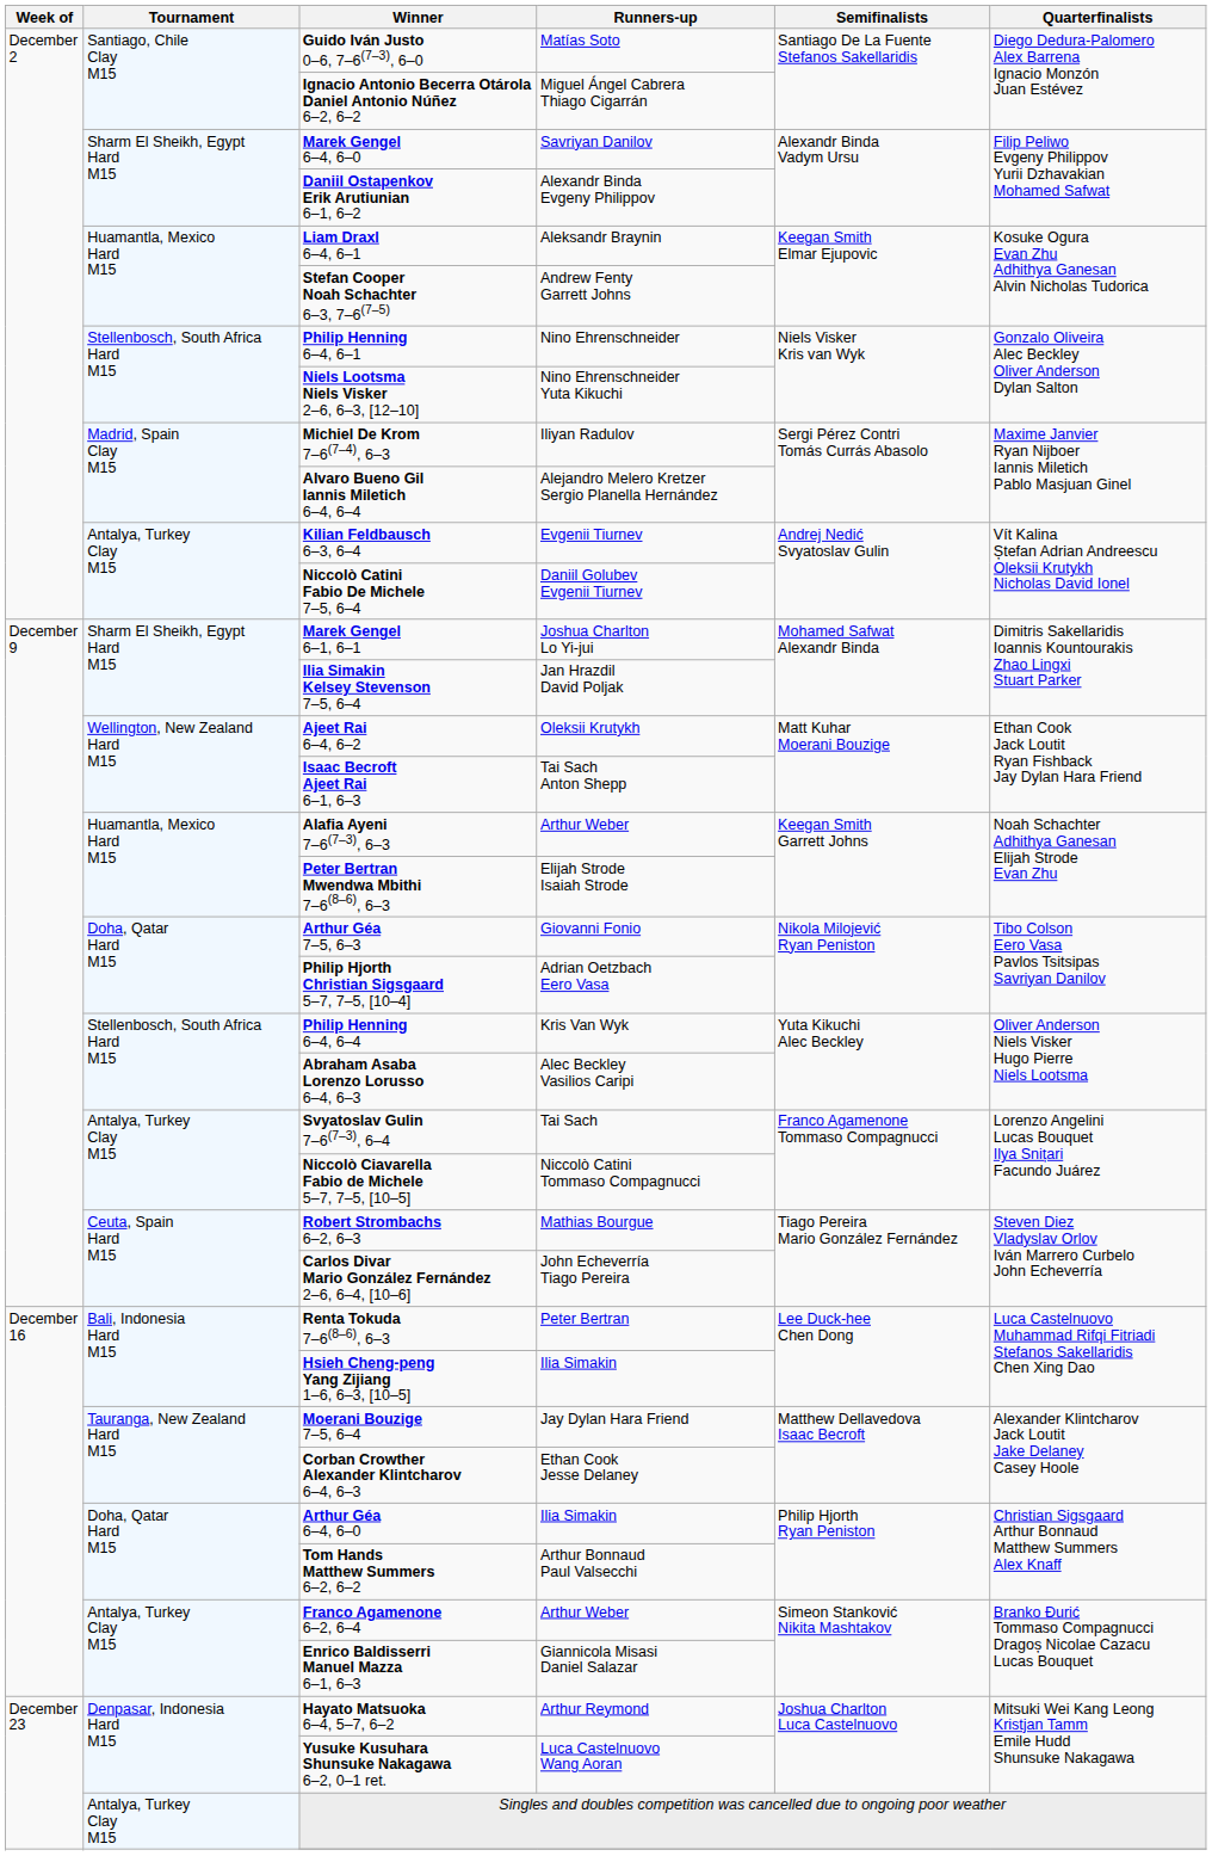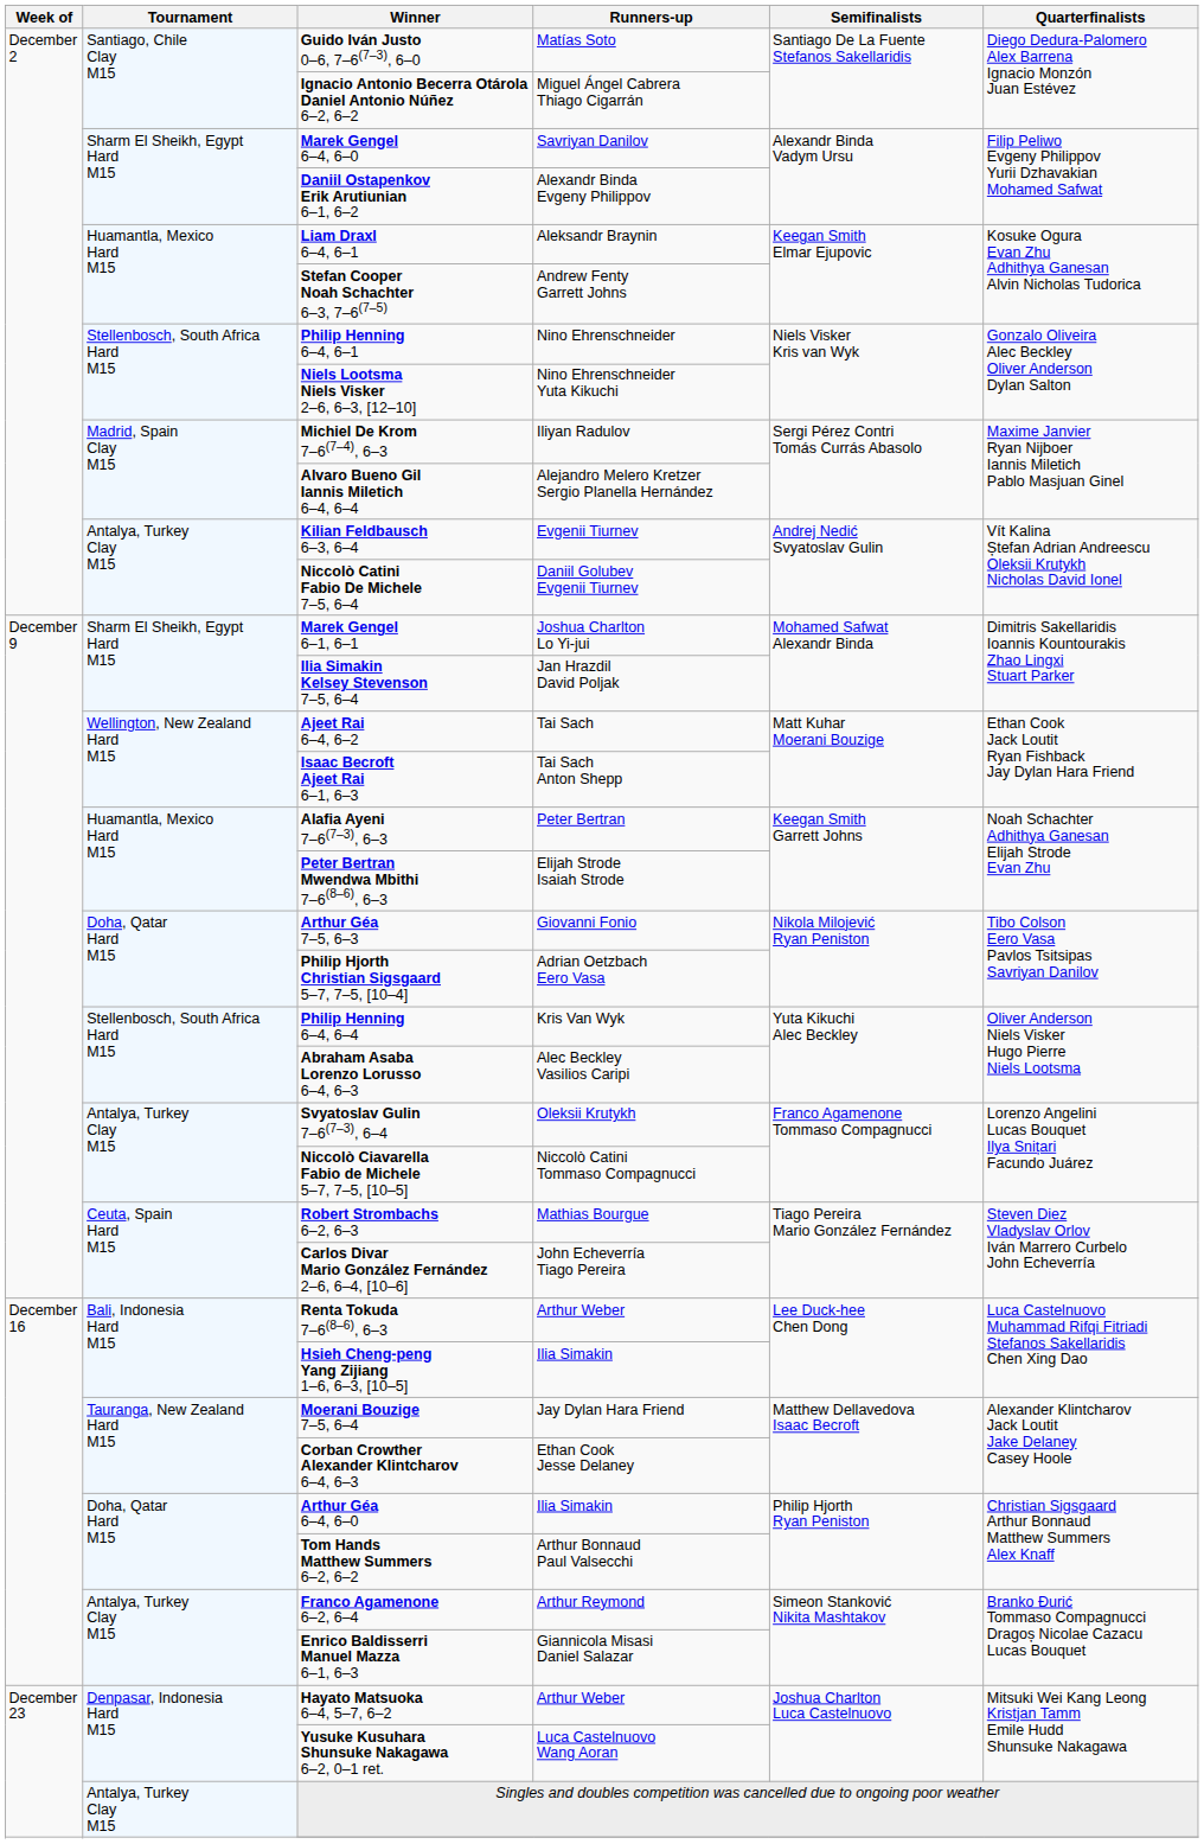 <table class="wikitable" style="font-size:85%;">
 <tr>
 <th width="65">Week of</th>
 <th style="width:190px;">Tournament</th>
 <th style="width:210px;">Winner</th>
 <th style="width:210px;">Runners-up</th>
 <th style="width:190px;">Semifinalists</th>
 <th style="width:190px;">Quarterfinalists</th>
 </tr>
 <tr style="vertical-align:top">
 <td rowspan=12>December 2</td>
 <td rowspan="2" style="background:#f0f8ff;">Santiago, Chile <br> Clay <br> M15 <br></td>
 <td><strong> Guido Iván Justo</strong> <br> 0–6, 7–6<sup>(7–3)</sup>, 6–0</td>
 <td> <a href='#'>Matías Soto</a></td>
 <td rowspan=2> Santiago De La Fuente <br>  <a href='#'>Stefanos Sakellaridis</a></td>
 <td rowspan=2> <a href='#'>Diego Dedura-Palomero</a> <br>  <a href='#'>Alex Barrena</a> <br>  Ignacio Monzón <br>  Juan Estévez</td>
 </tr>
 <tr style="vertical-align:top">
 <td><strong> Ignacio Antonio Becerra Otárola <br>  Daniel Antonio Núñez</strong> <br> 6–2, 6–2</td>
 <td> Miguel Ángel Cabrera <br>  Thiago Cigarrán</td>
 </tr>
 <tr style="vertical-align:top">
 <td rowspan="2" style="background:#f0f8ff;">Sharm El Sheikh, Egypt <br> Hard <br> M15 <br></td>
 <td><strong> <a href='#'>Marek Gengel</a></strong> <br> 6–4, 6–0</td>
 <td> <a href='#'>Savriyan Danilov</a></td>
 <td rowspan=2> Alexandr Binda <br>  Vadym Ursu</td>
 <td rowspan=2> <a href='#'>Filip Peliwo</a> <br>  Evgeny Philippov <br>  Yurii Dzhavakian <br>  <a href='#'>Mohamed Safwat</a></td>
 </tr>
 <tr style="vertical-align:top">
 <td><strong> <a href='#'>Daniil Ostapenkov</a> <br>  Erik Arutiunian</strong> <br> 6–1, 6–2</td>
 <td> Alexandr Binda <br>  Evgeny Philippov</td>
 </tr>
 <tr style="vertical-align:top">
 <td rowspan="2" style="background:#f0f8ff;">Huamantla, Mexico <br> Hard <br> M15 <br></td>
 <td><strong> <a href='#'>Liam Draxl</a></strong> <br> 6–4, 6–1</td>
 <td> Aleksandr Braynin</td>
 <td rowspan=2> <a href='#'>Keegan Smith</a> <br>  Elmar Ejupovic</td>
 <td rowspan=2> Kosuke Ogura <br>  <a href='#'>Evan Zhu</a> <br>  <a href='#'>Adhithya Ganesan</a> <br>  Alvin Nicholas Tudorica</td>
 </tr>
 <tr style="vertical-align:top">
 <td><strong> Stefan Cooper <br>  Noah Schachter</strong> <br> 6–3, 7–6<sup>(7–5)</sup></td>
 <td> Andrew Fenty <br>  Garrett Johns</td>
 </tr>
 <tr style="vertical-align:top">
 <td rowspan="2" style="background:#f0f8ff;"><a href='#'>Stellenbosch</a>, South Africa <br> Hard <br> M15 <br></td>
 <td><strong> <a href='#'>Philip Henning</a></strong> <br> 6–4, 6–1</td>
 <td> Nino Ehrenschneider</td>
 <td rowspan=2> Niels Visker <br>  Kris van Wyk</td>
 <td rowspan=2> <a href='#'>Gonzalo Oliveira</a> <br>  Alec Beckley <br>  <a href='#'>Oliver Anderson</a> <br>  Dylan Salton</td>
 </tr>
 <tr style="vertical-align:top">
 <td><strong> <a href='#'>Niels Lootsma</a> <br>  Niels Visker</strong> <br> 2–6, 6–3, [12–10]</td>
 <td> Nino Ehrenschneider <br>  Yuta Kikuchi</td>
 </tr>
 <tr style="vertical-align:top">
 <td rowspan="2" style="background:#f0f8ff;"><a href='#'>Madrid</a>, Spain <br> Clay <br> M15 <br></td>
 <td><strong> Michiel De Krom</strong> <br> 7–6<sup>(7–4)</sup>, 6–3</td>
 <td> Iliyan Radulov</td>
 <td rowspan=2> Sergi Pérez Contri <br>  Tomás Currás Abasolo</td>
 <td rowspan=2> <a href='#'>Maxime Janvier</a> <br>  Ryan Nijboer <br>  Iannis Miletich <br>  Pablo Masjuan Ginel</td>
 </tr>
 <tr style="vertical-align:top">
 <td><strong> Alvaro Bueno Gil <br>  Iannis Miletich</strong> <br> 6–4, 6–4</td>
 <td> Alejandro Melero Kretzer <br>  Sergio Planella Hernández</td>
 </tr>
 <tr style="vertical-align:top">
 <td rowspan="2" style="background:#f0f8ff;">Antalya, Turkey <br> Clay <br> M15 <br></td>
 <td><strong> <a href='#'>Kilian Feldbausch</a></strong> <br> 6–3, 6–4</td>
 <td> <a href='#'>Evgenii Tiurnev</a></td>
 <td rowspan=2> <a href='#'>Andrej Nedić</a> <br>  Svyatoslav Gulin</td>
 <td rowspan=2> Vít Kalina <br>  Ștefan Adrian Andreescu <br>  <a href='#'>Oleksii Krutykh</a> <br>  <a href='#'>Nicholas David Ionel</a></td>
 </tr>
 <tr style="vertical-align:top">
 <td><strong> Niccolò Catini <br>  Fabio De Michele</strong> <br> 7–5, 6–4</td>
 <td> <a href='#'>Daniil Golubev</a> <br>  <a href='#'>Evgenii Tiurnev</a></td>
 </tr>
 <tr style="vertical-align:top">
 <td rowspan=14>December 9</td>
 <td rowspan="2" style="background:#f0f8ff;">Sharm El Sheikh, Egypt <br> Hard <br> M15 <br></td>
 <td><strong> <a href='#'>Marek Gengel</a></strong> <br> 6–1, 6–1</td>
 <td> <a href='#'>Joshua Charlton</a> <br>  Lo Yi-jui</td>
 <td rowspan=2> <a href='#'>Mohamed Safwat</a> <br>  Alexandr Binda</td>
 <td rowspan=2> Dimitris Sakellaridis <br>  Ioannis Kountourakis <br>  <a href='#'>Zhao Lingxi</a> <br>  <a href='#'>Stuart Parker</a></td>
 </tr>
 <tr style="vertical-align:top">
 <td><strong> <a href='#'>Ilia Simakin</a> <br>  <a href='#'>Kelsey Stevenson</a></strong> <br> 7–5, 6–4</td>
 <td> Jan Hrazdil <br>  David Poljak</td>
 </tr>
 <tr style="vertical-align:top">
 <td rowspan="2" style="background:#f0f8ff;"><a href='#'>Wellington</a>, New Zealand <br> Hard <br> M15 <br></td>
 <td><strong> <a href='#'>Ajeet Rai</a></strong> <br> 6–4, 6–2</td>
-<td> <a href='#'>Oleksii Krutykh</a></td>
+<td> Tai Sach</td>
 <td rowspan=2> Matt Kuhar <br>  <a href='#'>Moerani Bouzige</a></td>
 <td rowspan=2> Ethan Cook <br>  Jack Loutit <br>  Ryan Fishback <br>  Jay Dylan Hara Friend</td>
 </tr>
 <tr style="vertical-align:top">
 <td><strong> <a href='#'>Isaac Becroft</a> <br>  <a href='#'>Ajeet Rai</a></strong> <br> 6–1, 6–3</td>
 <td> Tai Sach <br>  Anton Shepp</td>
 </tr>
 <tr style="vertical-align:top">
 <td rowspan="2" style="background:#f0f8ff;">Huamantla, Mexico <br> Hard <br> M15 <br></td>
 <td><strong> Alafia Ayeni</strong> <br> 7–6<sup>(7–3)</sup>, 6–3</td>
-<td> <a href='#'>Arthur Weber</a></td>
+<td> <a href='#'>Peter Bertran</a></td>
 <td rowspan=2> <a href='#'>Keegan Smith</a> <br>  Garrett Johns</td>
 <td rowspan=2> Noah Schachter <br>  <a href='#'>Adhithya Ganesan</a> <br>  Elijah Strode <br>  <a href='#'>Evan Zhu</a></td>
 </tr>
 <tr style="vertical-align:top">
 <td><strong> <a href='#'>Peter Bertran</a> <br>  Mwendwa Mbithi</strong> <br> 7–6<sup>(8–6)</sup>, 6–3</td>
 <td> Elijah Strode <br>  Isaiah Strode</td>
 </tr>
 <tr style="vertical-align:top">
 <td rowspan="2" style="background:#f0f8ff;"><a href='#'>Doha</a>, Qatar <br> Hard <br> M15 <br></td>
 <td><strong> <a href='#'>Arthur Géa</a></strong> <br> 7–5, 6–3</td>
 <td> <a href='#'>Giovanni Fonio</a></td>
 <td rowspan=2> <a href='#'>Nikola Milojević</a> <br>  <a href='#'>Ryan Peniston</a></td>
 <td rowspan=2> <a href='#'>Tibo Colson</a> <br>  <a href='#'>Eero Vasa</a> <br>  Pavlos Tsitsipas <br>  <a href='#'>Savriyan Danilov</a></td>
 </tr>
 <tr style="vertical-align:top">
 <td><strong> Philip Hjorth  <br>  <a href='#'>Christian Sigsgaard</a></strong> <br> 5–7, 7–5, [10–4]</td>
 <td> Adrian Oetzbach <br>  <a href='#'>Eero Vasa</a></td>
 </tr>
 <tr style="vertical-align:top">
 <td rowspan="2" style="background:#f0f8ff;">Stellenbosch, South Africa <br> Hard <br> M15 <br></td>
 <td><strong> <a href='#'>Philip Henning</a></strong> <br> 6–4, 6–4</td>
 <td> Kris Van Wyk</td>
 <td rowspan=2> Yuta Kikuchi <br>  Alec Beckley</td>
 <td rowspan=2> <a href='#'>Oliver Anderson</a> <br>  Niels Visker <br>  Hugo Pierre <br>  <a href='#'>Niels Lootsma</a></td>
 </tr>
 <tr style="vertical-align:top">
 <td><strong> Abraham Asaba <br>  Lorenzo Lorusso</strong> <br> 6–4, 6–3</td>
 <td> Alec Beckley <br>  Vasilios Caripi</td>
 </tr>
 <tr style="vertical-align:top">
 <td rowspan="2" style="background:#f0f8ff;">Antalya, Turkey <br> Clay <br> M15 <br></td>
 <td><strong> Svyatoslav Gulin</strong> <br> 7–6<sup>(7–3)</sup>, 6–4</td>
-<td> Tai Sach</td>
+<td> <a href='#'>Oleksii Krutykh</a></td>
 <td rowspan=2> <a href='#'>Franco Agamenone</a> <br>  Tommaso Compagnucci</td>
 <td rowspan=2> Lorenzo Angelini <br>  Lucas Bouquet <br>  <a href='#'>Ilya Snițari</a> <br>  Facundo Juárez</td>
 </tr>
 <tr style="vertical-align:top">
 <td><strong> Niccolò Ciavarella <br>  Fabio de Michele</strong> <br> 5–7, 7–5, [10–5]</td>
 <td> Niccolò Catini <br>  Tommaso Compagnucci</td>
 </tr>
 <tr style="vertical-align:top">
 <td rowspan="2" style="background:#f0f8ff;"><a href='#'>Ceuta</a>, Spain <br> Hard <br> M15 <br></td>
 <td> <strong><a href='#'>Robert Strombachs</a></strong> <br> 6–2, 6–3</td>
 <td> <a href='#'>Mathias Bourgue</a></td>
 <td rowspan=2> Tiago Pereira <br>  Mario González Fernández</td>
 <td rowspan=2> <a href='#'>Steven Diez</a> <br>  <a href='#'>Vladyslav Orlov</a> <br>  Iván Marrero Curbelo <br>  John Echeverría</td>
 </tr>
 <tr style="vertical-align:top">
 <td><strong> Carlos Divar <br>  Mario González Fernández</strong> <br> 2–6, 6–4, [10–6]</td>
 <td> John Echeverría <br>  Tiago Pereira</td>
 </tr>
 <tr style="vertical-align:top">
 <td rowspan=8>December 16</td>
 <td rowspan="2" style="background:#f0f8ff;"><a href='#'>Bali</a>, Indonesia <br> Hard <br> M15 <br></td>
 <td><strong> Renta Tokuda</strong> <br> 7–6<sup>(8–6)</sup>, 6–3</td>
-<td> <a href='#'>Peter Bertran</a></td>
+<td> <a href='#'>Arthur Weber</a></td>
 <td rowspan=2> <a href='#'>Lee Duck-hee</a> <br>  Chen Dong</td>
 <td rowspan=2> <a href='#'>Luca Castelnuovo</a> <br>  <a href='#'>Muhammad Rifqi Fitriadi</a> <br>  <a href='#'>Stefanos Sakellaridis</a> <br>  Chen Xing Dao</td>
 </tr>
 <tr style="vertical-align:top">
 <td><strong> <a href='#'>Hsieh Cheng-peng</a> <br>  Yang Zijiang</strong> <br> 1–6, 6–3, [10–5]</td>
 <td> <a href='#'>Ilia Simakin</a></td>
 </tr>
 <tr style="vertical-align:top">
 <td rowspan="2" style="background:#f0f8ff;"><a href='#'>Tauranga</a>, New Zealand <br> Hard <br> M15 <br></td>
 <td><strong> <a href='#'>Moerani Bouzige</a></strong> <br> 7–5, 6–4</td>
 <td> Jay Dylan Hara Friend</td>
 <td rowspan=2> Matthew Dellavedova <br>  <a href='#'>Isaac Becroft</a></td>
 <td rowspan=2> Alexander Klintcharov <br>  Jack Loutit <br>  <a href='#'>Jake Delaney</a> <br>  Casey Hoole</td>
 </tr>
 <tr style="vertical-align:top">
 <td><strong> Corban Crowther <br>  Alexander Klintcharov</strong> <br> 6–4, 6–3</td>
 <td> Ethan Cook <br>  Jesse Delaney</td>
 </tr>
 <tr style="vertical-align:top">
 <td rowspan="2" style="background:#f0f8ff;">Doha, Qatar <br> Hard <br> M15 <br></td>
 <td><strong> <a href='#'>Arthur Géa</a></strong> <br> 6–4, 6–0</td>
 <td> <a href='#'>Ilia Simakin</a></td>
 <td rowspan=2> Philip Hjorth <br>  <a href='#'>Ryan Peniston</a></td>
 <td rowspan=2> <a href='#'>Christian Sigsgaard</a> <br>  Arthur Bonnaud <br>  Matthew Summers <br>  <a href='#'>Alex Knaff</a></td>
 </tr>
 <tr style="vertical-align:top">
 <td><strong> Tom Hands <br>  Matthew Summers</strong> <br> 6–2, 6–2</td>
 <td> Arthur Bonnaud <br>  Paul Valsecchi</td>
 </tr>
 <tr style="vertical-align:top">
 <td rowspan="2" style="background:#f0f8ff;">Antalya, Turkey <br> Clay <br> M15 <br></td>
 <td><strong> <a href='#'>Franco Agamenone</a></strong> <br> 6–2, 6–4</td>
-<td> <a href='#'>Arthur Weber</a></td>
+<td> <a href='#'>Arthur Reymond</a></td>
 <td rowspan=2> Simeon Stanković <br>  <a href='#'>Nikita Mashtakov</a></td>
 <td rowspan=2> <a href='#'>Branko Đurić</a> <br>  Tommaso Compagnucci <br>  Dragoș Nicolae Cazacu <br>  Lucas Bouquet</td>
 </tr>
 <tr style="vertical-align:top">
 <td><strong> Enrico Baldisserri <br>  Manuel Mazza</strong> <br> 6–1, 6–3</td>
 <td> Giannicola Misasi <br>  Daniel Salazar</td>
 </tr>
 <tr style="vertical-align:top">
 <td rowspan=4>December 23</td>
 <td rowspan="2" style="background:#f0f8ff;"><a href='#'>Denpasar</a>, Indonesia <br> Hard <br> M15 <br></td>
 <td><strong> Hayato Matsuoka</strong> <br> 6–4, 5–7, 6–2</td>
-<td> <a href='#'>Arthur Reymond</a></td>
+<td> <a href='#'>Arthur Weber</a></td>
 <td rowspan=2> <a href='#'>Joshua Charlton</a> <br>  <a href='#'>Luca Castelnuovo</a></td>
 <td rowspan=2> Mitsuki Wei Kang Leong <br>  <a href='#'>Kristjan Tamm</a> <br>  Emile Hudd <br>  Shunsuke Nakagawa</td>
 </tr>
 <tr style="vertical-align:top">
 <td><strong> Yusuke Kusuhara <br>  Shunsuke Nakagawa</strong> <br> 6–2, 0–1 ret.</td>
 <td> <a href='#'>Luca Castelnuovo</a> <br>  <a href='#'>Wang Aoran</a></td>
 </tr>
 <tr style="vertical-align:top">
 <td rowspan="2" style="background:#f0f8ff;">Antalya, Turkey <br> Clay <br> M15 <br></td>
 <td colspan=4 rowspan=1 style="text-align:center;  background:#ededed;"><em>Singles and doubles competition was cancelled due to ongoing poor weather</em></td>
 </tr>
 <tr style="vertical-align:top">
 </tr>
 </table>
